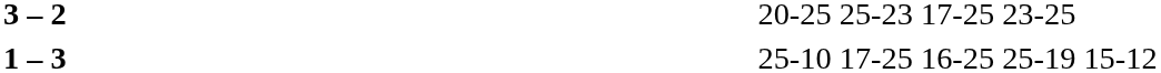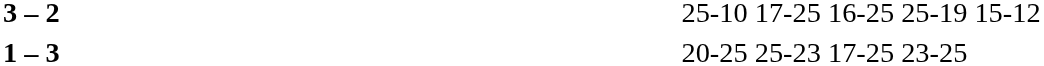 <table width=100% cellspacing=1>
 <tr>
 <th width=20%></th>
 <th width=12%></th>
 <th width=20%></th>
 <th width=33%></th>
 <td></td>
 </tr>
 <tr style=font-size:90%>
 <td align=right></td>
 <td align=center><strong>3 – 2</strong></td>
 <td></td>
-<td>20-25 25-23 17-25 23-25</td>
+<td>25-10 17-25 16-25 25-19 15-12</td>
 <td></td>
 </tr>
 <tr style=font-size:90%>
 <td align=right></td>
 <td align=center><strong>1 – 3</strong></td>
 <td></td>
-<td>25-10 17-25 16-25 25-19 15-12</td>
+<td>20-25 25-23 17-25 23-25</td>
 </tr>
 </table>
